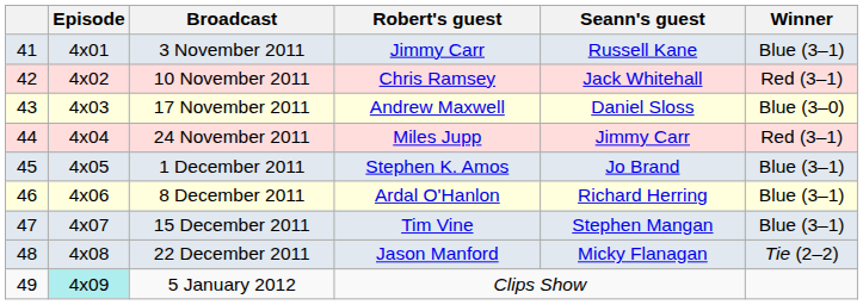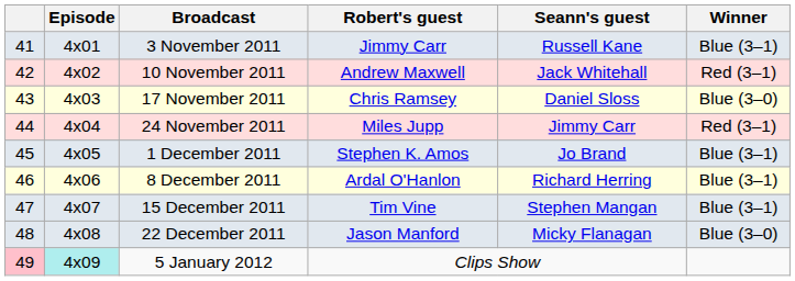 <table class="wikitable" style="text-align:center;">
 <tr>
 <th width=30px></th>
 <th width=50px>Episode</th>
 <th width=170px>Broadcast</th>
 <th width=170px>Robert's guest</th>
 <th width=170px>Seann's guest</th>
 <th width=90px>Winner</th>
 </tr>
 <tr bgcolor=E1E8EF>
 <td>41</td>
 <td>4x01</td>
 <td>3 November 2011</td>
 <td><a href='#'>Jimmy Carr</a></td>
 <td><a href='#'>Russell Kane</a></td>
 <td>Blue (3–1)</td>
 </tr>
 <tr bgcolor=ffdddd>
 <td>42</td>
 <td>4x02</td>
 <td>10 November 2011</td>
-<td><a href='#'>Chris Ramsey</a></td>
+<td><a href='#'>Andrew Maxwell</a></td>
 <td><a href='#'>Jack Whitehall</a></td>
 <td>Red (3–1)</td>
 </tr>
 <tr bgcolor=ffffdd>
 <td>43</td>
 <td>4x03</td>
 <td>17 November 2011</td>
-<td><a href='#'>Andrew Maxwell</a></td>
+<td><a href='#'>Chris Ramsey</a></td>
 <td><a href='#'>Daniel Sloss</a></td>
 <td>Blue (3–0)</td>
 </tr>
 <tr bgcolor=ffdddd>
 <td>44</td>
 <td>4x04</td>
 <td>24 November 2011</td>
 <td><a href='#'>Miles Jupp</a></td>
 <td><a href='#'>Jimmy Carr</a></td>
 <td>Red (3–1)</td>
 </tr>
 <tr bgcolor=E1E8EF>
 <td>45</td>
 <td>4x05</td>
 <td>1 December 2011</td>
 <td><a href='#'>Stephen K. Amos</a></td>
 <td><a href='#'>Jo Brand</a></td>
 <td>Blue (3–1)</td>
 </tr>
 <tr bgcolor=ffffdd>
 <td>46</td>
 <td>4x06</td>
 <td>8 December 2011</td>
 <td><a href='#'>Ardal O'Hanlon</a></td>
 <td><a href='#'>Richard Herring</a></td>
 <td>Blue (3–1)</td>
 </tr>
 <tr bgcolor=E1E8EF>
 <td>47</td>
 <td>4x07</td>
 <td>15 December 2011</td>
 <td><a href='#'>Tim Vine</a></td>
 <td><a href='#'>Stephen Mangan</a></td>
 <td>Blue (3–1)</td>
 </tr>
 <tr bgcolor=E1E8EF>
 <td>48</td>
 <td>4x08</td>
 <td>22 December 2011</td>
 <td><a href='#'>Jason Manford</a></td>
 <td><a href='#'>Micky Flanagan</a></td>
-<td><em>Tie</em> (2–2)</td>
+<td>Blue (3–0)</td>
 </tr>
 <tr>
-<td>49</td>
+<td style="background: pink;">49</td>
 <td style="background: paleturquoise;">4x09</td>
 <td>5 January 2012</td>
 <td colspan=2><em>Clips Show</em></td>
 <td></td>
 </tr>
 </table>
